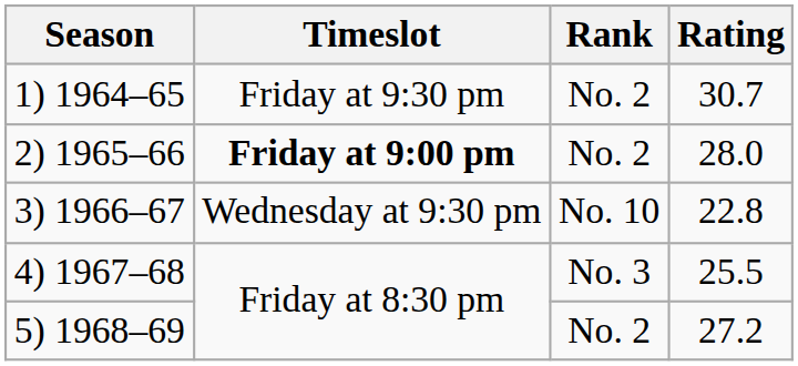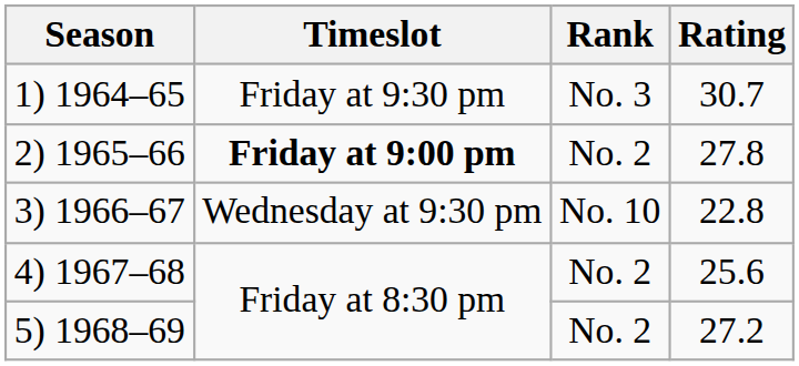 <table class="wikitable" style="text-align:center;">
 <tr>
 <th>Season</th>
 <th>Timeslot</th>
 <th>Rank</th>
 <th>Rating</th>
 </tr>
 <tr>
 <td>1) 1964–65</td>
 <td>Friday at 9:30 pm</td>
-<td>No. 2</td>
+<td>No. 3</td>
 <td>30.7</td>
 </tr>
 <tr>
 <td>2) 1965–66</td>
 <td><strong>Friday at 9:00 pm</strong></td>
 <td>No. 2</td>
-<td>28.0</td>
+<td>27.8</td>
 </tr>
 <tr>
 <td>3) 1966–67</td>
 <td>Wednesday at 9:30 pm</td>
 <td>No. 10</td>
 <td>22.8</td>
 </tr>
 <tr>
 <td>4) 1967–68</td>
 <td rowspan="2">Friday at 8:30 pm</td>
-<td>No. 3</td>
-<td>25.5</td>
+<td>No. 2</td>
+<td>25.6</td>
 </tr>
 <tr>
 <td>5) 1968–69</td>
 <td>No. 2</td>
 <td>27.2</td>
 </tr>
 </table>
